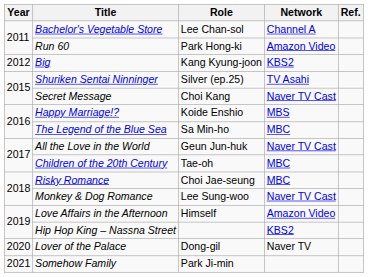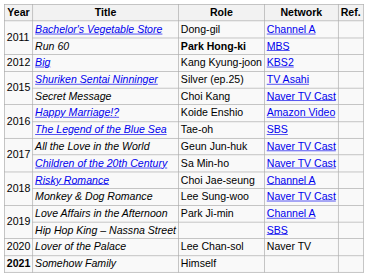 <table class="wikitable">
 <tr>
 <th>Year</th>
 <th>Title</th>
 <th>Role</th>
 <th>Network</th>
 <th>Ref.</th>
 </tr>
 <tr>
 <td rowspan="2">2011</td>
 <td><em><a href='#'>Bachelor's Vegetable Store</a></em></td>
-<td>Lee Chan-sol</td>
+<td>Dong-gil</td>
 <td><a href='#'>Channel A</a></td>
 <td></td>
 </tr>
 <tr>
 <td><em>Run 60</em></td>
-<td>Park Hong-ki</td>
-<td><a href='#'>Amazon Video</a></td>
+<td><strong>Park Hong-ki</strong></td>
+<td><a href='#'>MBS</a></td>
 <td></td>
 </tr>
 <tr>
 <td>2012</td>
 <td><em><a href='#'>Big</a></em></td>
 <td>Kang Kyung-joon</td>
 <td><a href='#'>KBS2</a></td>
 <td></td>
 </tr>
 <tr>
 <td rowspan="2">2015</td>
 <td><em><a href='#'>Shuriken Sentai Ninninger</a></em></td>
 <td>Silver (ep.25)</td>
 <td><a href='#'>TV Asahi</a></td>
 <td></td>
 </tr>
 <tr>
 <td><em>Secret Message</em></td>
 <td>Choi Kang</td>
 <td><a href='#'>Naver TV Cast</a></td>
 <td></td>
 </tr>
 <tr>
 <td rowspan="2">2016</td>
 <td><em><a href='#'>Happy Marriage!?</a></em></td>
 <td>Koide Enshio</td>
-<td><a href='#'>MBS</a></td>
+<td><a href='#'>Amazon Video</a></td>
 <td></td>
 </tr>
 <tr>
 <td><em><a href='#'>The Legend of the Blue Sea</a></em></td>
-<td>Sa Min-ho</td>
-<td><a href='#'>MBC</a></td>
+<td>Tae-oh</td>
+<td><a href='#'>SBS</a></td>
 <td></td>
 </tr>
 <tr>
 <td rowspan="2">2017</td>
 <td><em>All the Love in the World</em></td>
 <td>Geun Jun-huk</td>
 <td><a href='#'>Naver TV Cast</a></td>
 <td></td>
 </tr>
 <tr>
 <td><em><a href='#'>Children of the 20th Century</a></em></td>
-<td>Tae-oh</td>
-<td><a href='#'>MBC</a></td>
+<td>Sa Min-ho</td>
+<td><a href='#'>Naver TV Cast</a></td>
 <td></td>
 </tr>
 <tr>
 <td rowspan="2">2018</td>
 <td><em><a href='#'>Risky Romance</a></em></td>
 <td>Choi Jae-seung</td>
-<td><a href='#'>MBC</a></td>
+<td><a href='#'>Channel A</a></td>
 <td></td>
 </tr>
 <tr>
 <td><em>Monkey & Dog Romance</em></td>
 <td>Lee Sung-woo</td>
 <td><a href='#'>Naver TV Cast</a></td>
 <td></td>
 </tr>
 <tr>
 <td rowspan="2">2019</td>
 <td><em>Love Affairs in the Afternoon</em></td>
-<td>Himself</td>
-<td><a href='#'>Amazon Video</a></td>
+<td>Park Ji-min</td>
+<td><a href='#'>Channel A</a></td>
 <td></td>
 </tr>
 <tr>
 <td><em>Hip Hop King – Nassna Street</em></td>
 <td></td>
-<td><a href='#'>KBS2</a></td>
+<td><a href='#'>SBS</a></td>
 <td></td>
 </tr>
 <tr>
 <td>2020</td>
 <td><em>Lover of the Palace</em></td>
-<td>Dong-gil</td>
+<td>Lee Chan-sol</td>
 <td>Naver TV</td>
 <td></td>
 </tr>
 <tr>
-<td>2021</td>
+<td><strong>2021</strong></td>
 <td><em>Somehow Family</em></td>
-<td>Park Ji-min</td>
+<td>Himself</td>
 <td></td>
 <td></td>
 </tr>
 </table>
